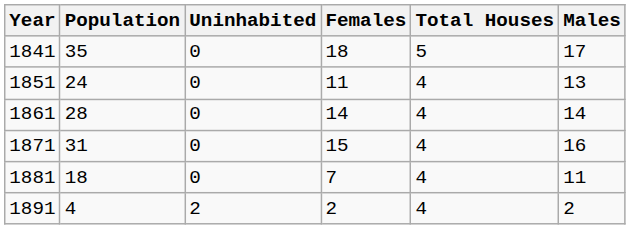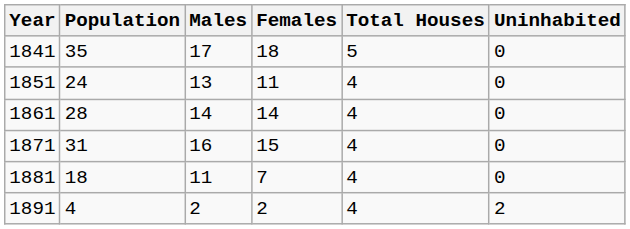 <table class="wikitable">
 <tr>
 <th>Year</th>
 <th>Population</th>
-<th>Uninhabited</th>
+<th>Males</th>
 <th>Females</th>
 <th>Total Houses</th>
-<th>Males</th>
+<th>Uninhabited</th>
 </tr>
 <tr>
 <td>1841</td>
 <td>35</td>
-<td>0</td>
+<td>17</td>
 <td>18</td>
 <td>5</td>
-<td>17</td>
+<td>0</td>
 </tr>
 <tr>
 <td>1851</td>
 <td>24</td>
-<td>0</td>
+<td>13</td>
 <td>11</td>
 <td>4</td>
-<td>13</td>
+<td>0</td>
 </tr>
 <tr>
 <td>1861</td>
 <td>28</td>
-<td>0</td>
+<td>14</td>
 <td>14</td>
 <td>4</td>
-<td>14</td>
+<td>0</td>
 </tr>
 <tr>
 <td>1871</td>
 <td>31</td>
-<td>0</td>
+<td>16</td>
 <td>15</td>
 <td>4</td>
-<td>16</td>
+<td>0</td>
 </tr>
 <tr>
 <td>1881</td>
 <td>18</td>
-<td>0</td>
+<td>11</td>
 <td>7</td>
 <td>4</td>
-<td>11</td>
+<td>0</td>
 </tr>
 <tr>
 <td>1891</td>
 <td>4</td>
 <td>2</td>
 <td>2</td>
 <td>4</td>
 <td>2</td>
 </tr>
 </table>
